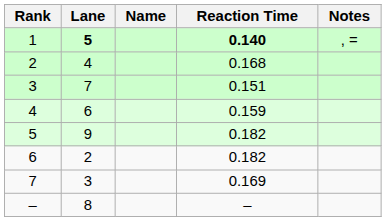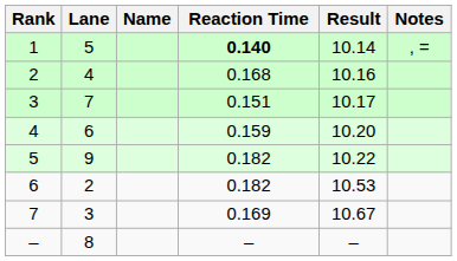 <table class="wikitable" style="text-align:center;width: 65%">
 <tr>
 <th>Rank</th>
 <th>Lane</th>
 <th>Name</th>
 <th>Reaction Time</th>
+<th>Result</th>
 <th>Notes</th>
 </tr>
 <tr bgcolor=ccffcc>
 <td>1</td>
-<td><strong>5</strong></td>
+<td>5</td>
 <td align="left"></td>
 <td><strong>0.140</strong></td>
+<td>10.14</td>
 <td>, =</td>
 </tr>
 <tr bgcolor=ccffcc>
 <td>2</td>
 <td>4</td>
 <td align="left"></td>
 <td>0.168</td>
+<td>10.16</td>
 <td></td>
 </tr>
 <tr bgcolor=ccffcc>
 <td>3</td>
 <td>7</td>
 <td align="left"></td>
 <td>0.151</td>
+<td>10.17</td>
 <td></td>
 </tr>
 <tr bgcolor=ddffdd>
 <td>4</td>
 <td>6</td>
 <td align="left"></td>
 <td>0.159</td>
+<td>10.20</td>
 <td></td>
 </tr>
 <tr bgcolor=ddffdd>
 <td>5</td>
 <td>9</td>
 <td align="left"></td>
 <td>0.182</td>
+<td>10.22</td>
 <td></td>
 </tr>
 <tr>
 <td>6</td>
 <td>2</td>
 <td align="left"></td>
 <td>0.182</td>
+<td>10.53</td>
 <td></td>
 </tr>
 <tr>
 <td>7</td>
 <td>3</td>
 <td align="left"></td>
 <td>0.169</td>
+<td>10.67</td>
 <td></td>
 </tr>
 <tr>
 <td>–</td>
 <td>8</td>
 <td align="left"></td>
 <td>–</td>
+<td>–</td>
 <td></td>
 </tr>
 </table>
